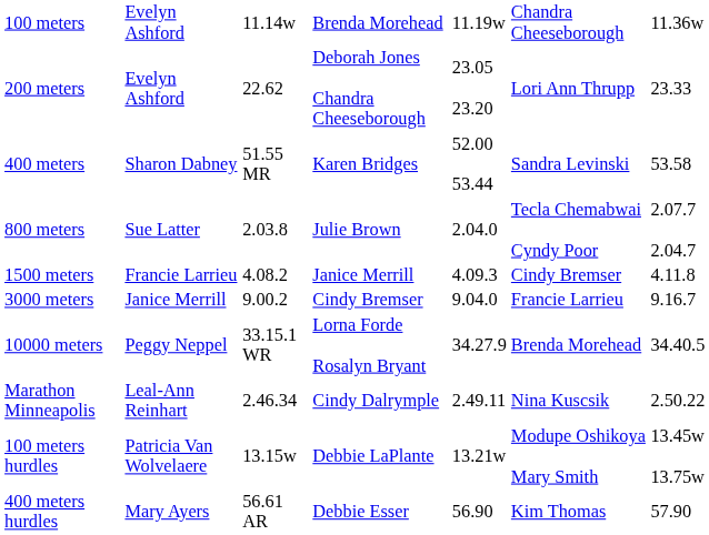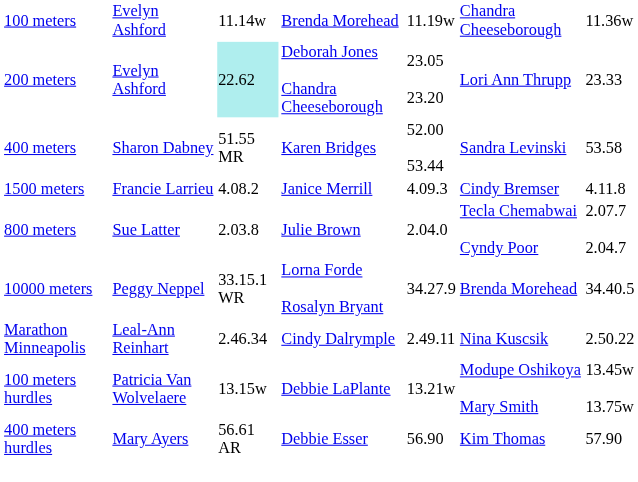 <table>
 <tr>
 <td><a href='#'>100 meters</a></td>
 <td><a href='#'>Evelyn Ashford</a></td>
 <td>11.14w</td>
 <td><a href='#'>Brenda Morehead</a></td>
 <td>11.19w</td>
 <td><a href='#'>Chandra Cheeseborough</a></td>
 <td>11.36w</td>
 </tr>
 <tr>
 <td><a href='#'>200 meters</a></td>
 <td><a href='#'>Evelyn Ashford</a></td>
-<td>22.62</td>
+<td style="background: paleturquoise;">22.62</td>
 <td><a href='#'>Deborah Jones</a><br><br><a href='#'>Chandra Cheeseborough</a></td>
 <td>23.05<br><br>23.20</td>
 <td><a href='#'>Lori Ann Thrupp</a></td>
 <td>23.33</td>
 </tr>
 <tr>
 <td><a href='#'>400 meters</a></td>
 <td><a href='#'>Sharon Dabney</a></td>
 <td>51.55	MR</td>
 <td><a href='#'>Karen Bridges</a></td>
 <td>52.00<br><br>53.44</td>
 <td><a href='#'>Sandra Levinski</a></td>
 <td>53.58</td>
 </tr>
 <tr>
-<td><a href='#'>800 meters</a></td>
-<td><a href='#'>Sue Latter</a></td>
-<td>2.03.8</td>
-<td><a href='#'>Julie Brown</a></td>
-<td>2.04.0</td>
-<td><a href='#'>Tecla Chemabwai</a><br><br><a href='#'>Cyndy Poor</a></td>
-<td>2.07.7<br><br>2.04.7</td>
-</tr>
-<tr>
 <td><a href='#'>1500 meters</a></td>
 <td><a href='#'>Francie Larrieu</a></td>
 <td>4.08.2</td>
 <td><a href='#'>Janice Merrill</a></td>
 <td>4.09.3</td>
 <td><a href='#'>Cindy Bremser</a></td>
 <td>4.11.8</td>
 </tr>
 <tr>
-<td><a href='#'>3000 meters</a></td>
-<td><a href='#'>Janice Merrill</a></td>
-<td>9.00.2</td>
-<td><a href='#'>Cindy Bremser</a></td>
-<td>9.04.0</td>
-<td><a href='#'>Francie Larrieu</a></td>
-<td>9.16.7</td>
+<td><a href='#'>800 meters</a></td>
+<td><a href='#'>Sue Latter</a></td>
+<td>2.03.8</td>
+<td><a href='#'>Julie Brown</a></td>
+<td>2.04.0</td>
+<td><a href='#'>Tecla Chemabwai</a><br><br><a href='#'>Cyndy Poor</a></td>
+<td>2.07.7<br><br>2.04.7</td>
 </tr>
 <tr>
 <td><a href='#'>10000 meters</a></td>
 <td><a href='#'>Peggy Neppel</a></td>
 <td>33.15.1	WR</td>
 <td><a href='#'>Lorna Forde</a><br><br><a href='#'>Rosalyn Bryant</a></td>
 <td>34.27.9</td>
 <td><a href='#'>Brenda Morehead</a></td>
 <td>34.40.5</td>
 </tr>
 <tr>
 <td><a href='#'>Marathon</a> <a href='#'>Minneapolis</a></td>
 <td><a href='#'>Leal-Ann Reinhart</a></td>
 <td>2.46.34</td>
 <td><a href='#'>Cindy Dalrymple</a></td>
 <td>2.49.11</td>
 <td><a href='#'>Nina Kuscsik</a></td>
 <td>2.50.22</td>
 </tr>
 <tr>
 <td><a href='#'>100 meters hurdles</a></td>
 <td><a href='#'>Patricia Van Wolvelaere</a></td>
 <td>13.15w</td>
 <td><a href='#'>Debbie LaPlante</a></td>
 <td>13.21w</td>
 <td><a href='#'>Modupe Oshikoya</a><br><br><a href='#'>Mary Smith</a></td>
 <td>13.45w<br><br>13.75w</td>
 </tr>
 <tr>
 <td><a href='#'>400 meters hurdles</a></td>
 <td><a href='#'>Mary Ayers</a></td>
 <td>56.61	AR</td>
 <td><a href='#'>Debbie Esser</a></td>
 <td>56.90</td>
 <td><a href='#'>Kim Thomas</a></td>
 <td>57.90</td>
 </tr>
 </table>
